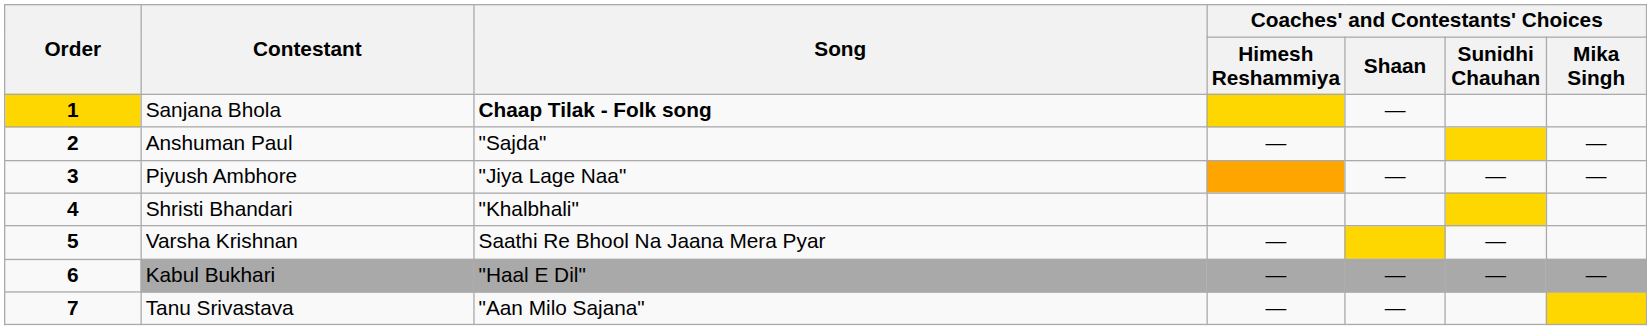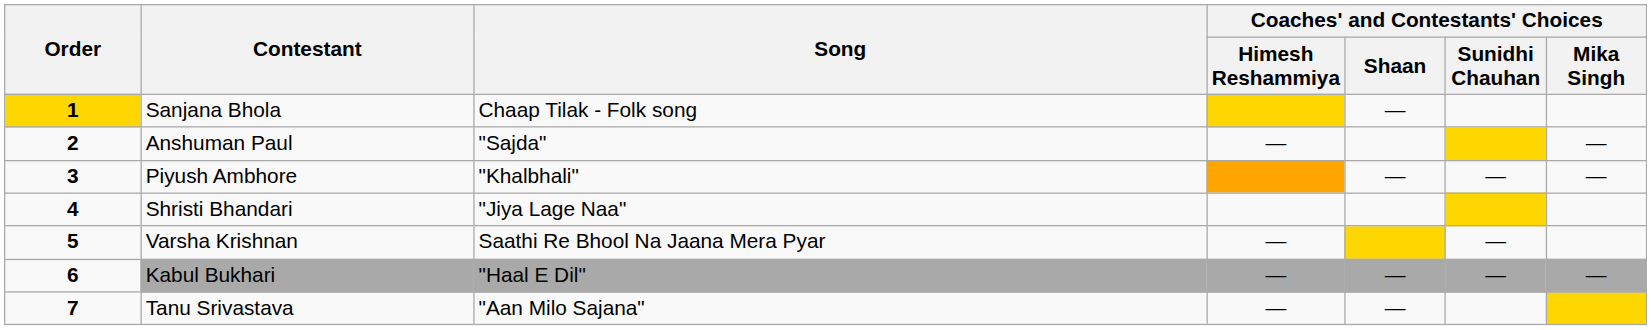 <table class="wikitable" style="width:100%;">
 <tr>
 <th rowspan=2>Order</th>
 <th rowspan=2>Contestant</th>
 <th rowspan=2>Song</th>
 <th colspan=4>Coaches' and Contestants' Choices</th>
 </tr>
 <tr>
 <th width="70">Himesh Reshammiya</th>
 <th width="70">Shaan</th>
 <th width="70">Sunidhi Chauhan</th>
 <th width="70">Mika Singh</th>
 </tr>
 <tr>
 <td style="background: gold; text-align:center;"><strong>1</strong></td>
 <td>Sanjana Bhola</td>
-<td><strong>Chaap Tilak - Folk song</strong></td>
+<td>Chaap Tilak - Folk song</td>
 <td style="background:gold;text-align:center;"></td>
 <td style="text-align:center;">—</td>
 <td style="text-align:center;"></td>
 <td style="text-align:center;"></td>
 </tr>
 <tr>
 <td style="text-align:center;"><strong>2</strong></td>
 <td>Anshuman Paul</td>
 <td>"Sajda"</td>
 <td style="text-align:center;">—</td>
 <td style="text-align:center;"></td>
 <td style="background:gold;text-align:center;"></td>
 <td style="text-align:center;">—</td>
 </tr>
 <tr>
 <td style="text-align:center;"><strong>3</strong></td>
 <td>Piyush Ambhore</td>
-<td style="background:text-align:left;">"Jiya Lage Naa"</td>
+<td style="background:text-align:left;">"Khalbhali"</td>
 <td style="background:orange;text-align:center;"></td>
 <td style="text-align:center;">—</td>
 <td style="text-align:center;">—</td>
 <td style="text-align:center;">—</td>
 </tr>
 <tr>
 <td style="text-align:center;"><strong>4</strong></td>
 <td>Shristi Bhandari</td>
-<td style="background:text-align:left;">"Khalbhali"</td>
+<td style="background:text-align:left;">"Jiya Lage Naa"</td>
 <td style="text-align:center;"></td>
 <td style="text-align:center;"></td>
 <td style="background:gold;text-align:center;"></td>
 <td style="text-align:center;"></td>
 </tr>
 <tr>
 <td style="text-align:center;"><strong>5</strong></td>
 <td>Varsha Krishnan</td>
 <td style="background:text-align:left;">Saathi Re Bhool Na Jaana Mera Pyar</td>
 <td style="text-align:center;">—</td>
 <td style="background:gold;text-align:center;"></td>
 <td style="text-align:center;">—</td>
 <td style="text-align:center;"></td>
 </tr>
 <tr>
 <td style="text-align:center;"><strong>6</strong></td>
 <td style="background:darkgrey;text-align:left;">Kabul Bukhari</td>
 <td style="background:darkgrey;text-align:left;">"Haal E Dil"</td>
 <td style="background:darkgrey;text-align:center;">—</td>
 <td style="background:darkgrey;text-align:center;">—</td>
 <td style="background:darkgrey;text-align:center;">—</td>
 <td style="background:darkgrey;text-align:center;">—</td>
 </tr>
 <tr>
 <td style="text-align:center;"><strong>7</strong></td>
 <td>Tanu Srivastava</td>
 <td style="background:text-align:left;">"Aan Milo Sajana"</td>
 <td style="text-align:center;">—</td>
 <td style="text-align:center;">—</td>
 <td style="text-align:center;"></td>
 <td style="background:gold;text-align:center;"></td>
 </tr>
 </table>
